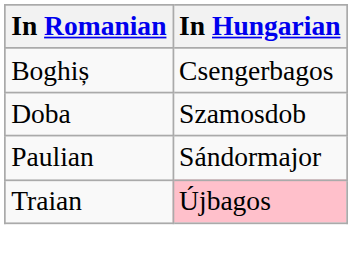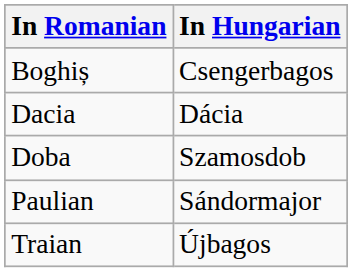 <table class="wikitable">
 <tr>
 <th>In <a href='#'>Romanian</a></th>
 <th>In <a href='#'>Hungarian</a></th>
 </tr>
 <tr>
 <td>Boghiș</td>
 <td>Csengerbagos</td>
+</tr>
+<tr>
+<td>Dacia</td>
+<td>Dácia</td>
 </tr>
 <tr>
 <td>Doba</td>
 <td>Szamosdob</td>
 </tr>
 <tr>
 <td>Paulian</td>
 <td>Sándormajor</td>
 </tr>
 <tr>
 <td>Traian</td>
-<td style="background: pink;">Újbagos</td>
+<td>Újbagos</td>
 </tr>
 </table>
